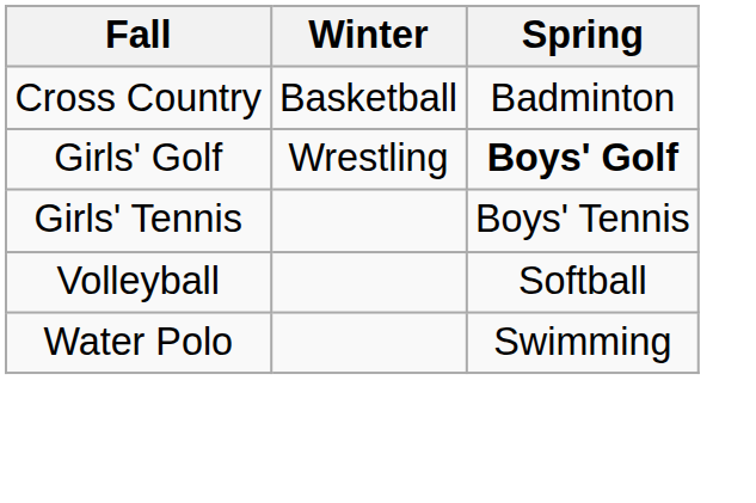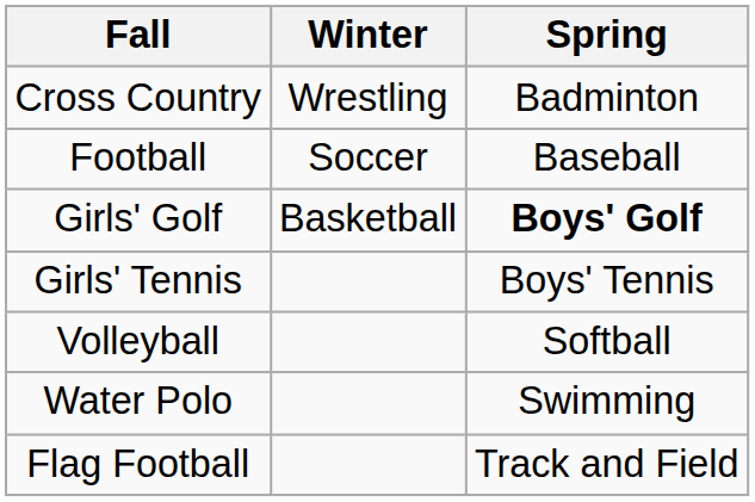 <table class="wikitable"  style="margin-left:50px; text-align:center;">
 <tr>
 <th>Fall</th>
 <th>Winter</th>
 <th>Spring</th>
 </tr>
 <tr>
 <td>Cross Country</td>
-<td>Basketball</td>
+<td>Wrestling</td>
 <td>Badminton</td>
 </tr>
 <tr>
+<td>Football</td>
+<td>Soccer</td>
+<td>Baseball</td>
+</tr>
+<tr>
 <td>Girls' Golf</td>
-<td>Wrestling</td>
+<td>Basketball</td>
 <td><strong>Boys' Golf</strong></td>
 </tr>
 <tr>
 <td>Girls' Tennis</td>
 <td></td>
 <td>Boys' Tennis</td>
 </tr>
 <tr>
 <td>Volleyball</td>
 <td></td>
 <td>Softball</td>
 </tr>
 <tr>
 <td>Water Polo</td>
 <td></td>
 <td>Swimming</td>
 </tr>
+<tr>
+<td>Flag Football</td>
+<td></td>
+<td>Track and Field</td>
+</tr>
 </table>
